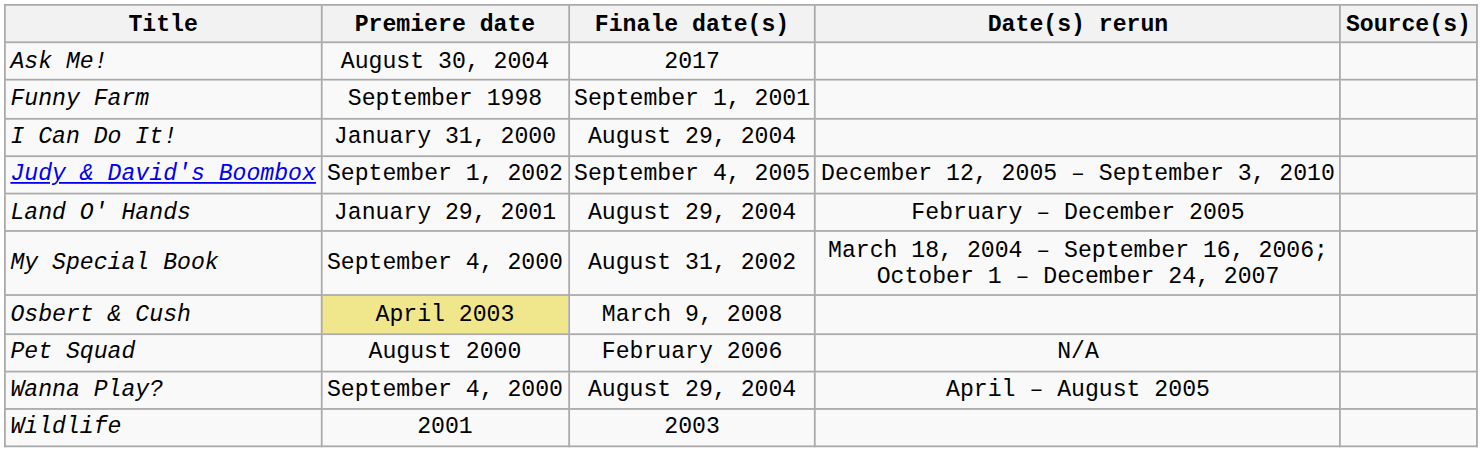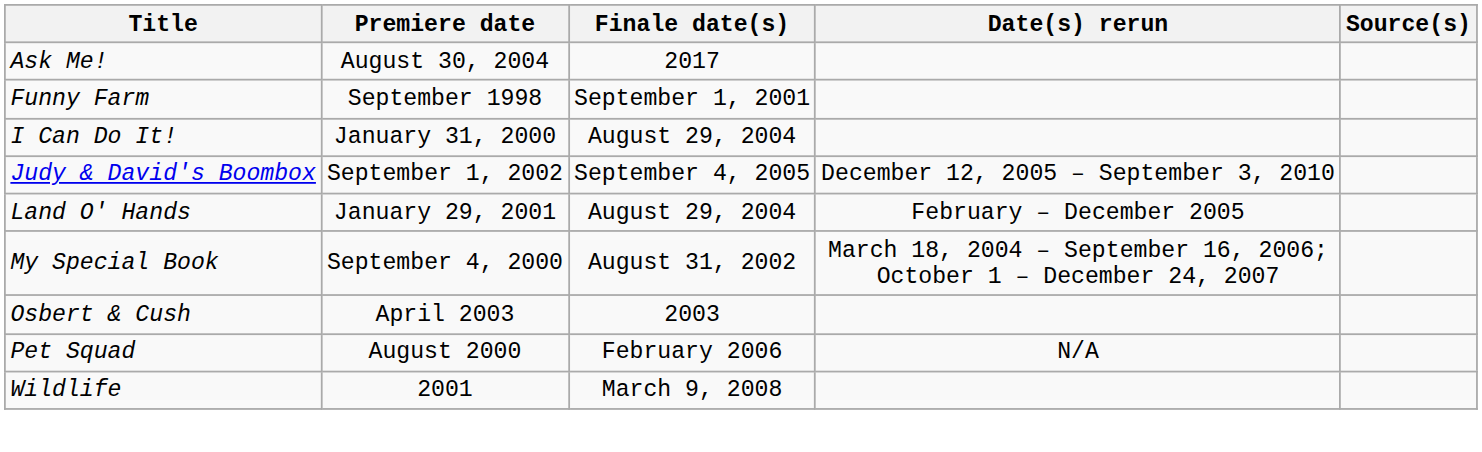 <table class="wikitable plainrowheaders sortable" style="text-align:center;">
 <tr>
 <th scope="col">Title</th>
 <th scope="col">Premiere date</th>
 <th scope="col">Finale date(s)</th>
 <th scope="col">Date(s) rerun</th>
 <th class="unsortable">Source(s)</th>
 </tr>
 <tr>
 <td scope="row" style="text-align:left;"><em>Ask Me!</em></td>
 <td>August 30, 2004</td>
 <td>2017</td>
 <td></td>
 <td></td>
 </tr>
 <tr>
 <td scope="row" style="text-align:left;"><em>Funny Farm</em></td>
 <td>September 1998</td>
 <td>September 1, 2001</td>
 <td></td>
 <td></td>
 </tr>
 <tr>
 <td scope="row" style="text-align:left;"><em>I Can Do It!</em></td>
 <td>January 31, 2000</td>
 <td>August 29, 2004</td>
 <td></td>
 <td></td>
 </tr>
 <tr>
 <td scope="row" style="text-align:left;"><em><a href='#'>Judy & David's Boombox</a></em></td>
 <td>September 1, 2002</td>
 <td>September 4, 2005</td>
 <td>December 12, 2005 – September 3, 2010</td>
 <td></td>
 </tr>
 <tr>
 <td scope="row" style="text-align:left;"><em>Land O' Hands</em></td>
 <td>January 29, 2001</td>
 <td>August 29, 2004</td>
 <td>February – December 2005</td>
 <td></td>
 </tr>
 <tr>
 <td scope="row" style="text-align:left;"><em>My Special Book</em></td>
 <td>September 4, 2000</td>
 <td>August 31, 2002</td>
 <td>March 18, 2004 – September 16, 2006;<br>October 1 – December 24, 2007</td>
 <td></td>
 </tr>
 <tr>
 <td scope="row" style="text-align:left;"><em>Osbert & Cush</em></td>
-<td style="background: khaki;">April 2003</td>
-<td>March 9, 2008</td>
+<td>April 2003</td>
+<td>2003</td>
 <td></td>
 <td></td>
 </tr>
 <tr>
 <td scope="row" style="text-align:left;"><em>Pet Squad</em></td>
 <td>August 2000</td>
 <td>February 2006</td>
 <td>N/A</td>
 </tr>
 <tr>
-<td scope="row" style="text-align:left;"><em>Wanna Play?</em></td>
-<td>September 4, 2000</td>
-<td>August 29, 2004</td>
-<td>April – August 2005</td>
-<td></td>
-</tr>
-<tr>
 <td scope="row" style="text-align:left;"><em>Wildlife</em></td>
 <td>2001</td>
-<td>2003</td>
+<td>March 9, 2008</td>
 <td></td>
 <td></td>
 </tr>
 </table>
